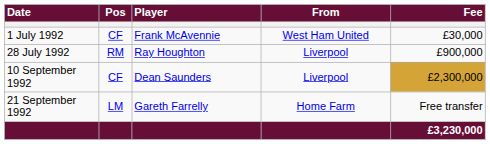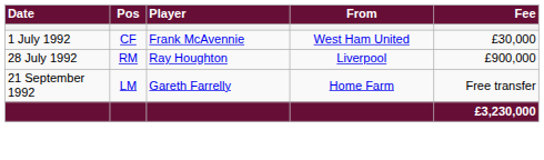 <table class="wikitable">
 <tr>
 <th style="background:#670E36; color:#ffffff; text-align:left; width:130px">Date</th>
 <th style="background:#670E36; color:#ffffff; text-align:center; width:40px">Pos</th>
 <th style="background:#670E36; color:#ffffff; text-align:left; width:180px">Player</th>
 <th style="background:#670E36; color:#ffffff; text-align:center; width:180px">From</th>
 <th style="background:#670E36; color:#ffffff; text-align:right; width:130px">Fee</th>
 </tr>
 <tr>
 <th></th>
 <th></th>
 <th></th>
 <th></th>
 <th></th>
 </tr>
 <tr>
 <td>1 July 1992</td>
 <td style="text-align:center;"><a href='#'>CF</a></td>
 <td> <a href='#'>Frank McAvennie</a></td>
 <td style="text-align:center;"><a href='#'>West Ham United</a></td>
 <td style="text-align:right;">£30,000</td>
 </tr>
 <tr>
 <td>28 July 1992</td>
 <td style="text-align:center;"><a href='#'>RM</a></td>
 <td> <a href='#'>Ray Houghton</a></td>
 <td style="text-align:center;"><a href='#'>Liverpool</a></td>
 <td style="text-align:right;">£900,000</td>
 </tr>
 <tr>
-<td>10 September 1992</td>
-<td style="text-align:center;"><a href='#'>CF</a></td>
-<td> <a href='#'>Dean Saunders</a></td>
-<td style="text-align:center;"><a href='#'>Liverpool</a></td>
-<td style="text-align:right;BACKGROUND-COLOR:#d4a437">£2,300,000</td>
-</tr>
-<tr>
 <td>21 September 1992</td>
 <td style="text-align:center;"><a href='#'>LM</a></td>
 <td> <a href='#'>Gareth Farrelly</a></td>
 <td style="text-align:center;"> <a href='#'> Home Farm</a></td>
 <td style="text-align:right;">Free transfer</td>
 </tr>
 <tr>
 <th style="background:#670E36;"></th>
 <th style="background:#670E36;"></th>
 <th style="background:#670E36;"></th>
 <th style="background:#670E36;"></th>
 <th style="background:#670E36; color:#ffffff; text-align:right;"><strong>£3,230,000</strong></th>
 </tr>
 </table>
